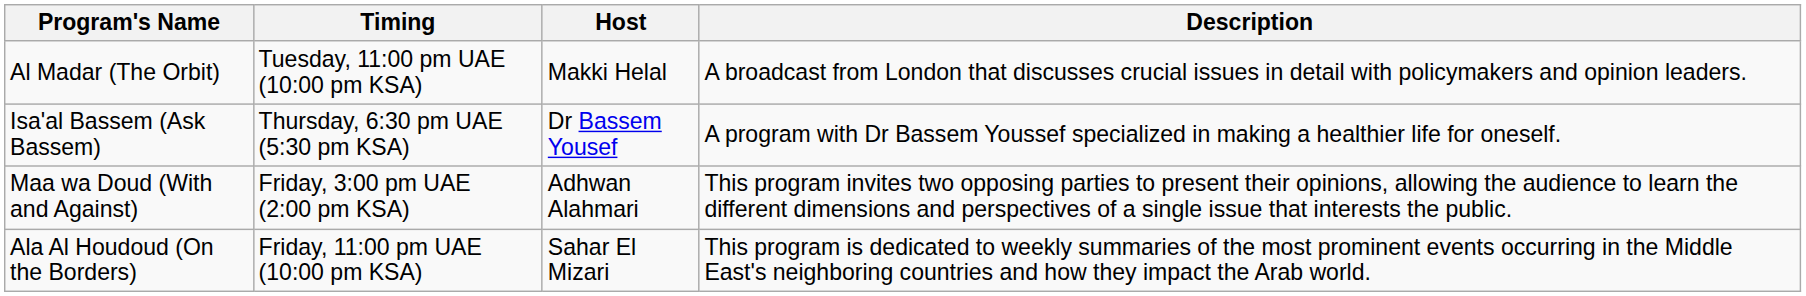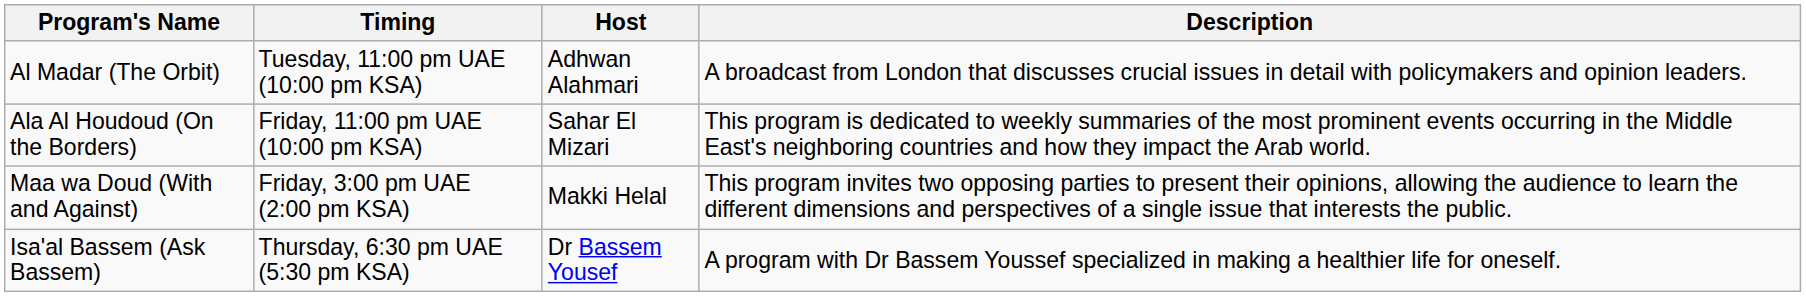 <table class="wikitable">
 <tr>
 <th>Program's Name</th>
 <th>Timing</th>
 <th>Host</th>
 <th>Description</th>
 </tr>
 <tr>
 <td>Al Madar (The Orbit)</td>
 <td>Tuesday, 11:00 pm UAE (10:00 pm KSA)</td>
+<td>Adhwan Alahmari</td>
+<td>A broadcast from London that discusses crucial issues in detail with policymakers and opinion leaders.</td>
+</tr>
+<tr>
+<td>Ala Al Houdoud (On the Borders)</td>
+<td>Friday, 11:00 pm UAE (10:00 pm KSA)</td>
+<td>Sahar El Mizari</td>
+<td>This program is dedicated to weekly summaries of the most prominent events occurring in the Middle East's neighboring countries and how they impact the Arab world.</td>
+</tr>
+<tr>
+<td>Maa wa Doud (With and Against)</td>
+<td>Friday, 3:00 pm UAE (2:00 pm KSA)</td>
 <td>Makki Helal</td>
-<td>A broadcast from London that discusses crucial issues in detail with policymakers and opinion leaders.</td>
+<td>This program invites two opposing parties to present their opinions, allowing the audience to learn the different dimensions and perspectives of a single issue that interests the public.</td>
 </tr>
 <tr>
 <td>Isa'al Bassem (Ask Bassem)</td>
 <td>Thursday, 6:30 pm UAE (5:30 pm KSA)</td>
 <td>Dr <a href='#'>Bassem Yousef</a></td>
 <td>A program with Dr Bassem Youssef specialized in making a healthier life for oneself.</td>
 </tr>
-<tr>
-<td>Maa wa Doud (With and Against)</td>
-<td>Friday, 3:00 pm UAE (2:00 pm KSA)</td>
-<td>Adhwan Alahmari</td>
-<td>This program invites two opposing parties to present their opinions, allowing the audience to learn the different dimensions and perspectives of a single issue that interests the public.</td>
-</tr>
-<tr>
-<td>Ala Al Houdoud (On the Borders)</td>
-<td>Friday, 11:00 pm UAE (10:00 pm KSA)</td>
-<td>Sahar El Mizari</td>
-<td>This program is dedicated to weekly summaries of the most prominent events occurring in the Middle East's neighboring countries and how they impact the Arab world.</td>
-</tr>
 </table>
